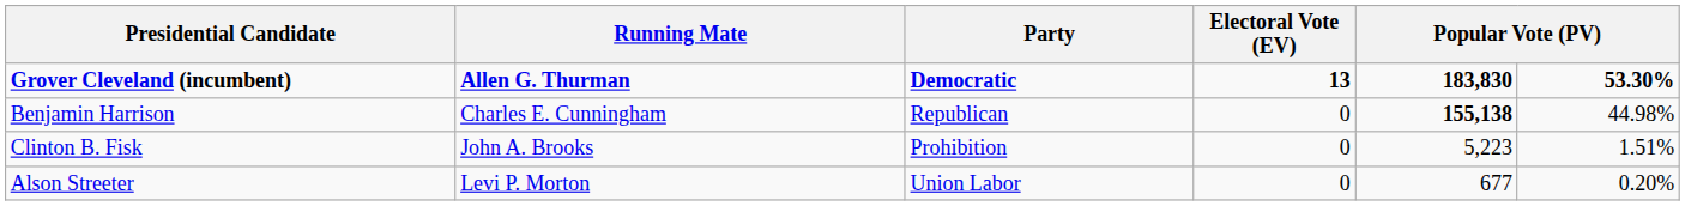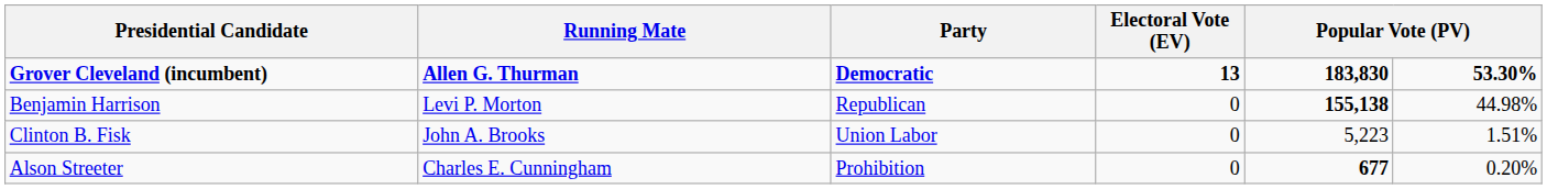 <table class="wikitable">
 <tr>
 <th width="25%">Presidential Candidate</th>
 <th width="25%"><a href='#'>Running Mate</a></th>
 <th width="16%">Party</th>
 <th width="9%">Electoral Vote (EV)</th>
 <th colspan="2" width="18%">Popular Vote (PV)</th>
 </tr>
 <tr>
 <td><strong><a href='#'>Grover Cleveland</a></strong> <strong>(incumbent)</strong></td>
 <td><strong><a href='#'>Allen G. Thurman</a></strong></td>
 <td><strong><a href='#'>Democratic</a></strong></td>
 <td align="right"><strong>13</strong></td>
 <td align="right"><strong>183,830</strong></td>
 <td align="right"><strong>53.30%</strong></td>
 </tr>
 <tr>
 <td><a href='#'>Benjamin Harrison</a></td>
-<td><a href='#'>Charles E. Cunningham</a></td>
+<td><a href='#'>Levi P. Morton</a></td>
 <td><a href='#'>Republican</a></td>
 <td align="right">0</td>
 <td align="right"><strong>155,138</strong></td>
 <td align="right">44.98%</td>
 </tr>
 <tr>
 <td><a href='#'>Clinton B. Fisk</a></td>
 <td><a href='#'>John A. Brooks</a></td>
-<td><a href='#'>Prohibition</a></td>
+<td><a href='#'>Union Labor</a></td>
 <td align="right">0</td>
 <td align="right">5,223</td>
 <td align="right">1.51%</td>
 </tr>
 <tr>
 <td><a href='#'>Alson Streeter</a></td>
-<td><a href='#'>Levi P. Morton</a></td>
-<td><a href='#'>Union Labor</a></td>
+<td><a href='#'>Charles E. Cunningham</a></td>
+<td><a href='#'>Prohibition</a></td>
 <td align="right">0</td>
-<td align="right">677</td>
+<td align="right"><strong>677</strong></td>
 <td align="right">0.20%</td>
 </tr>
 </table>
